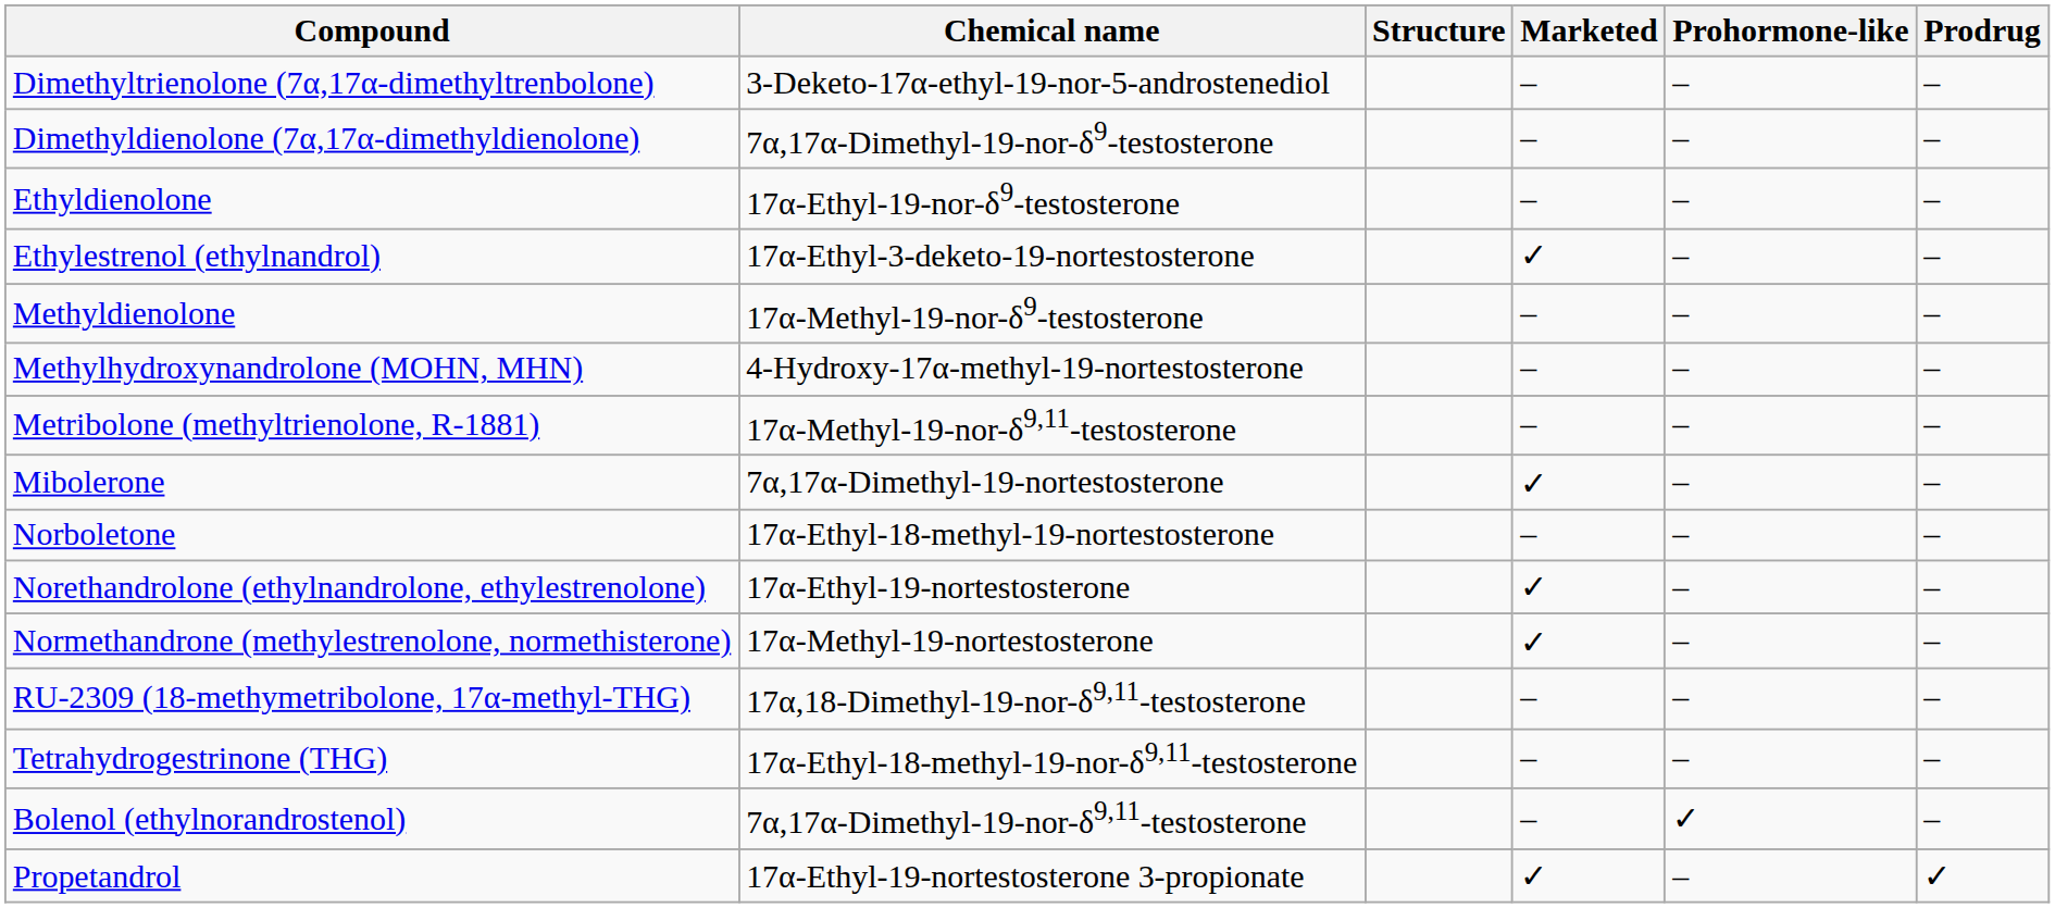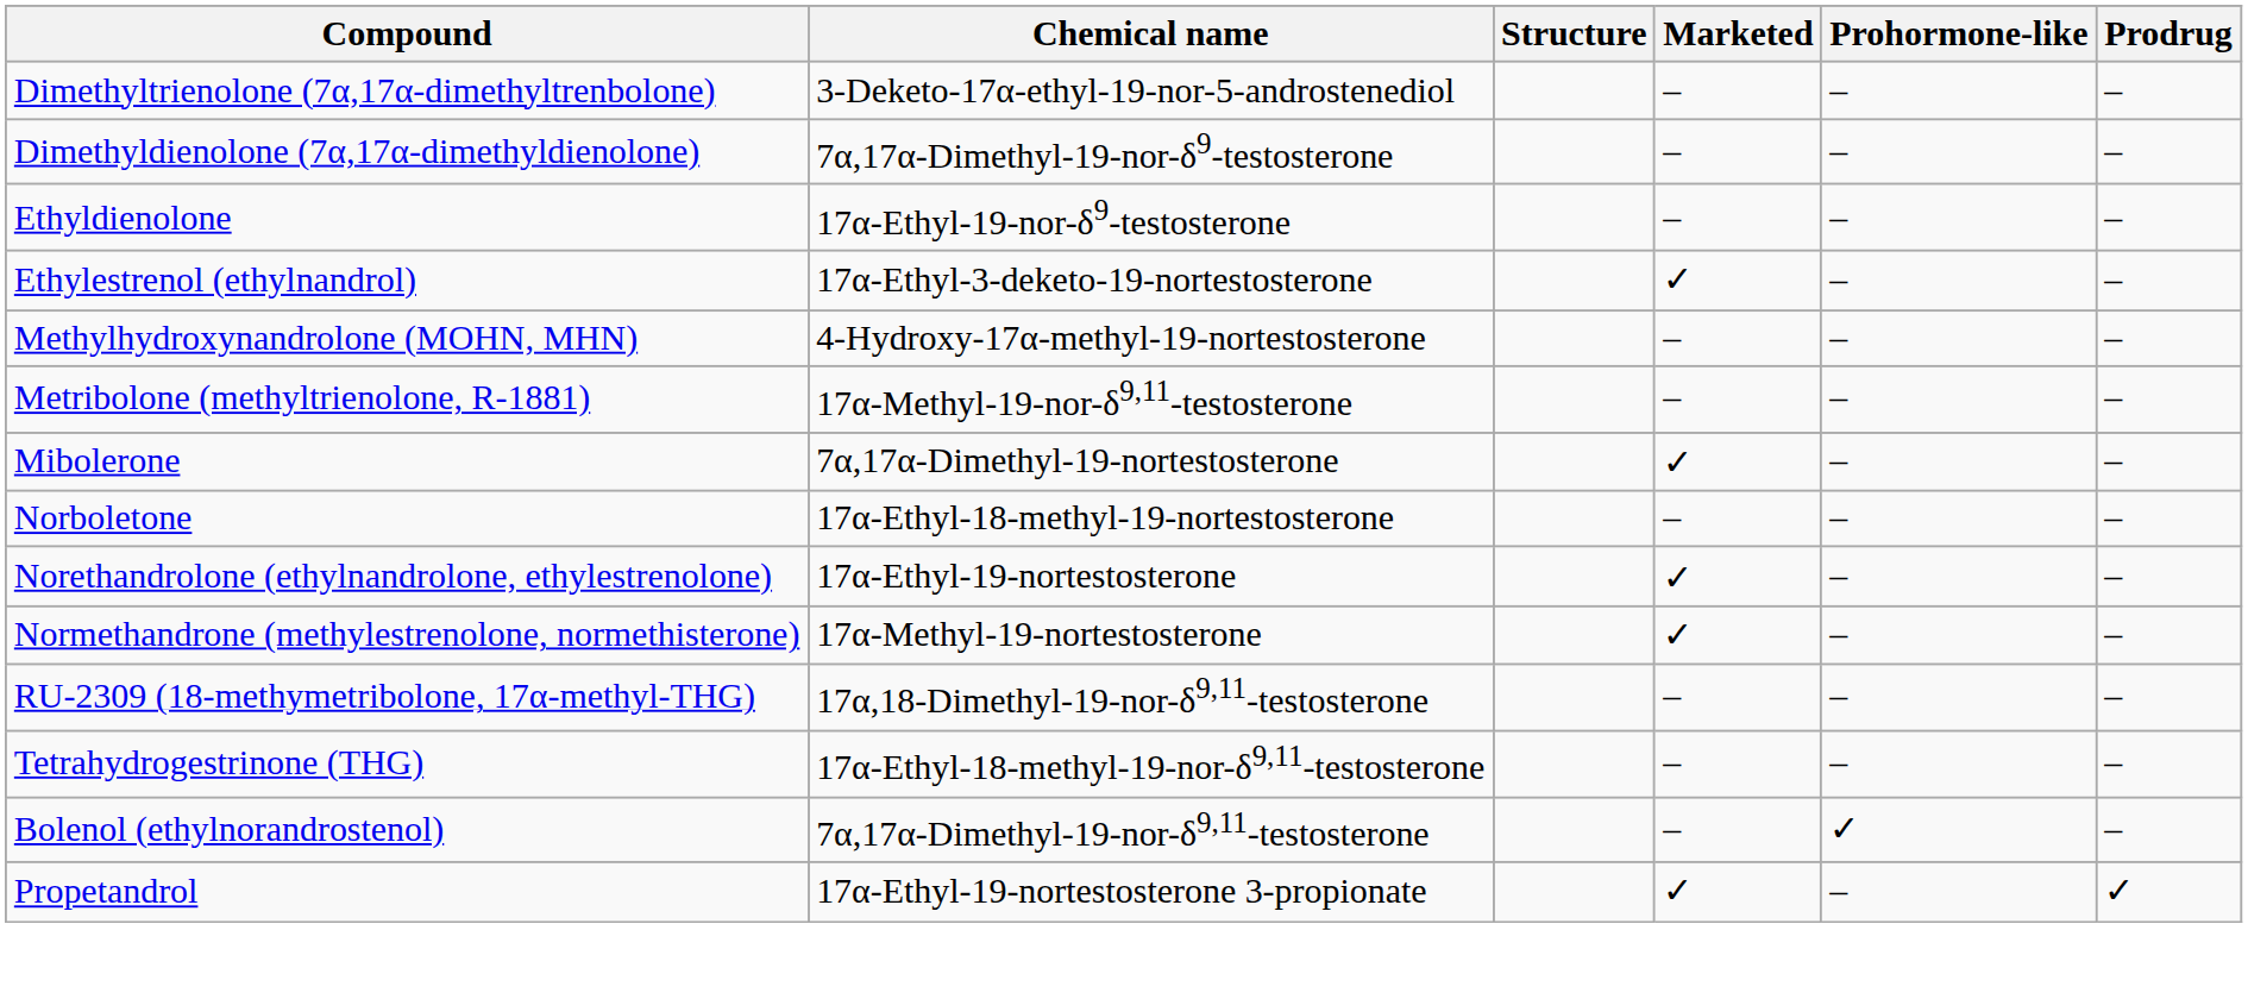 <table class="wikitable" border="1">
 <tr>
 <th>Compound</th>
 <th>Chemical name</th>
 <th>Structure</th>
 <th>Marketed</th>
 <th>Prohormone-like</th>
 <th>Prodrug</th>
 </tr>
 <tr>
 <td><a href='#'>Dimethyltrienolone (7α,17α-dimethyltrenbolone)</a></td>
 <td>3-Deketo-17α-ethyl-19-nor-5-androstenediol</td>
 <td></td>
 <td>–</td>
 <td>–</td>
 <td>–</td>
 </tr>
 <tr>
 <td><a href='#'>Dimethyldienolone (7α,17α-dimethyldienolone)</a></td>
 <td>7α,17α-Dimethyl-19-nor-δ<sup>9</sup>-testosterone</td>
 <td></td>
 <td>–</td>
 <td>–</td>
 <td>–</td>
 </tr>
 <tr>
 <td><a href='#'>Ethyldienolone</a></td>
 <td>17α-Ethyl-19-nor-δ<sup>9</sup>-testosterone</td>
 <td></td>
 <td>–</td>
 <td>–</td>
 <td>–</td>
 </tr>
 <tr>
 <td><a href='#'>Ethylestrenol (ethylnandrol)</a></td>
 <td>17α-Ethyl-3-deketo-19-nortestosterone</td>
 <td></td>
 <td>✓</td>
-<td>–</td>
-<td>–</td>
-</tr>
-<tr>
-<td><a href='#'>Methyldienolone</a></td>
-<td>17α-Methyl-19-nor-δ<sup>9</sup>-testosterone</td>
-<td></td>
-<td>–</td>
 <td>–</td>
 <td>–</td>
 </tr>
 <tr>
 <td><a href='#'>Methylhydroxynandrolone (MOHN, MHN)</a></td>
 <td>4-Hydroxy-17α-methyl-19-nortestosterone</td>
 <td></td>
 <td>–</td>
 <td>–</td>
 <td>–</td>
 </tr>
 <tr>
 <td><a href='#'>Metribolone (methyltrienolone, R-1881)</a></td>
 <td>17α-Methyl-19-nor-δ<sup>9,11</sup>-testosterone</td>
 <td></td>
 <td>–</td>
 <td>–</td>
 <td>–</td>
 </tr>
 <tr>
 <td><a href='#'>Mibolerone</a></td>
 <td>7α,17α-Dimethyl-19-nortestosterone</td>
 <td></td>
 <td>✓</td>
 <td>–</td>
 <td>–</td>
 </tr>
 <tr>
 <td><a href='#'>Norboletone</a></td>
 <td>17α-Ethyl-18-methyl-19-nortestosterone</td>
 <td></td>
 <td>–</td>
 <td>–</td>
 <td>–</td>
 </tr>
 <tr>
 <td><a href='#'>Norethandrolone (ethylnandrolone, ethylestrenolone)</a></td>
 <td>17α-Ethyl-19-nortestosterone</td>
 <td></td>
 <td>✓</td>
 <td>–</td>
 <td>–</td>
 </tr>
 <tr>
 <td><a href='#'>Normethandrone (methylestrenolone, normethisterone)</a></td>
 <td>17α-Methyl-19-nortestosterone</td>
 <td></td>
 <td>✓</td>
 <td>–</td>
 <td>–</td>
 </tr>
 <tr>
 <td><a href='#'>RU-2309 (18-methymetribolone, 17α-methyl-THG)</a></td>
 <td>17α,18-Dimethyl-19-nor-δ<sup>9,11</sup>-testosterone</td>
 <td></td>
 <td>–</td>
 <td>–</td>
 <td>–</td>
 </tr>
 <tr>
 <td><a href='#'>Tetrahydrogestrinone (THG)</a></td>
 <td>17α-Ethyl-18-methyl-19-nor-δ<sup>9,11</sup>-testosterone</td>
 <td></td>
 <td>–</td>
 <td>–</td>
 <td>–</td>
 </tr>
 <tr>
 <td><a href='#'>Bolenol (ethylnorandrostenol)</a></td>
 <td>7α,17α-Dimethyl-19-nor-δ<sup>9,11</sup>-testosterone</td>
 <td></td>
 <td>–</td>
 <td>✓</td>
 <td>–</td>
 </tr>
 <tr>
 <td><a href='#'>Propetandrol</a></td>
 <td>17α-Ethyl-19-nortestosterone 3-propionate</td>
 <td></td>
 <td>✓</td>
 <td>–</td>
 <td>✓</td>
 </tr>
 </table>
